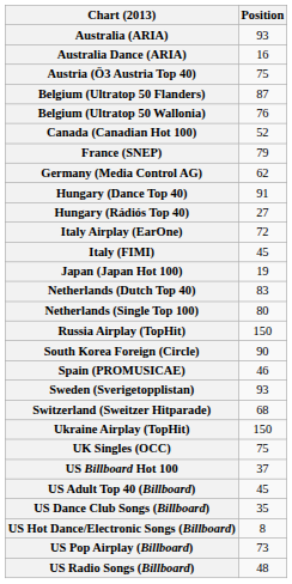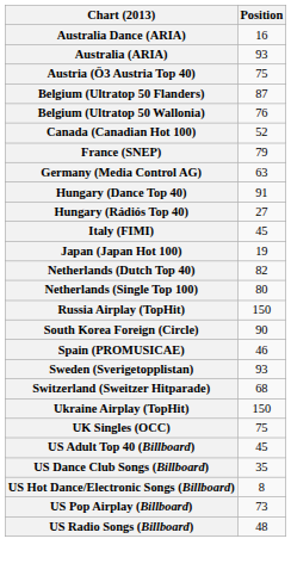 <table class="wikitable sortable plainrowheaders" style="text-align:center">
 <tr>
 <th scope="col">Chart (2013)</th>
 <th scope="col">Position</th>
 </tr>
 <tr>
+<th scope="row">Australia Dance (ARIA)</th>
+<td>16</td>
+</tr>
+<tr>
 <th scope="row">Australia (ARIA)</th>
 <td>93</td>
-</tr>
-<tr>
-<th scope="row">Australia Dance (ARIA)</th>
-<td>16</td>
 </tr>
 <tr>
 <th scope="row">Austria (Ö3 Austria Top 40)</th>
 <td>75</td>
 </tr>
 <tr>
 <th scope="row">Belgium (Ultratop 50 Flanders)</th>
 <td>87</td>
 </tr>
 <tr>
 <th scope="row">Belgium (Ultratop 50 Wallonia)</th>
 <td>76</td>
 </tr>
 <tr>
 <th scope="row">Canada (Canadian Hot 100)</th>
 <td>52</td>
 </tr>
 <tr>
 <th scope="row">France (SNEP)</th>
 <td>79</td>
 </tr>
 <tr>
 <th scope="row">Germany (Media Control AG)</th>
-<td>62</td>
+<td>63</td>
 </tr>
 <tr>
 <th scope="row">Hungary (Dance Top 40)</th>
 <td>91</td>
 </tr>
 <tr>
 <th scope="row">Hungary (Rádiós Top 40)</th>
 <td>27</td>
-</tr>
-<tr>
-<th scope="row">Italy Airplay (EarOne)</th>
-<td>72</td>
 </tr>
 <tr>
 <th scope="row">Italy (FIMI)</th>
 <td>45</td>
 </tr>
 <tr>
 <th scope="row">Japan (Japan Hot 100)</th>
 <td>19</td>
 </tr>
 <tr>
 <th scope="row">Netherlands (Dutch Top 40)</th>
-<td>83</td>
+<td>82</td>
 </tr>
 <tr>
 <th scope="row">Netherlands (Single Top 100)</th>
 <td>80</td>
 </tr>
 <tr>
 <th scope="row">Russia Airplay (TopHit)</th>
 <td style="text-align:center;">150</td>
 </tr>
 <tr>
 <th scope="row">South Korea Foreign (Circle)</th>
 <td>90</td>
 </tr>
 <tr>
 <th scope="row">Spain (PROMUSICAE)</th>
 <td>46</td>
 </tr>
 <tr>
 <th scope="row">Sweden (Sverigetopplistan)</th>
 <td>93</td>
 </tr>
 <tr>
 <th scope="row">Switzerland (Sweitzer Hitparade)</th>
 <td>68</td>
 </tr>
 <tr>
 <th scope="row">Ukraine Airplay (TopHit)</th>
 <td style="text-align:center;">150</td>
 </tr>
 <tr>
 <th scope="row">UK Singles (OCC)</th>
 <td>75</td>
 </tr>
 <tr>
-<th scope="row">US <em>Billboard</em> Hot 100</th>
-<td>37</td>
-</tr>
-<tr>
 <th scope="row">US Adult Top 40 (<em>Billboard</em>)</th>
 <td>45</td>
 </tr>
 <tr>
 <th scope="row">US Dance Club Songs (<em>Billboard</em>)</th>
 <td>35</td>
 </tr>
 <tr>
 <th scope="row">US Hot Dance/Electronic Songs (<em>Billboard</em>)</th>
 <td>8</td>
 </tr>
 <tr>
 <th scope="row">US Pop Airplay (<em>Billboard</em>)</th>
 <td>73</td>
 </tr>
 <tr>
 <th scope="row">US Radio Songs (<em>Billboard</em>)</th>
 <td>48</td>
 </tr>
 </table>
